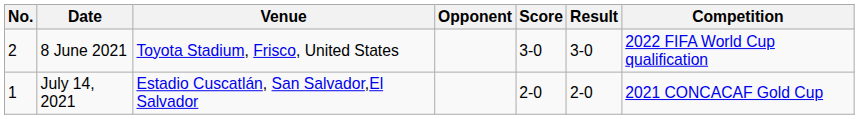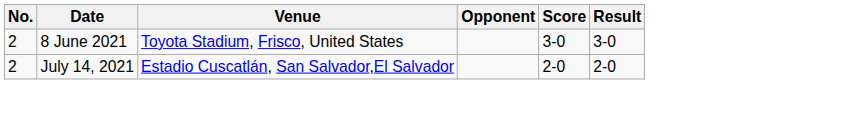 <table class="wikitable sortable">
 <tr>
 <th>No.</th>
 <th>Date</th>
 <th>Venue</th>
 <th>Opponent</th>
 <th>Score</th>
 <th>Result</th>
-<th>Competition</th>
 </tr>
 <tr>
 <td>2</td>
 <td>8 June 2021</td>
 <td><a href='#'>Toyota Stadium</a>, <a href='#'>Frisco</a>, United States</td>
 <td></td>
 <td>3-0</td>
 <td>3-0</td>
-<td><a href='#'>2022 FIFA World Cup qualification</a></td>
 </tr>
 <tr>
-<td>1</td>
+<td>2</td>
 <td>July 14, 2021</td>
 <td><a href='#'>Estadio Cuscatlán</a>, <a href='#'>San Salvador</a>,<a href='#'>El Salvador</a></td>
 <td></td>
 <td>2-0</td>
 <td>2-0</td>
-<td><a href='#'>2021 CONCACAF Gold Cup</a></td>
 </tr>
 </table>
